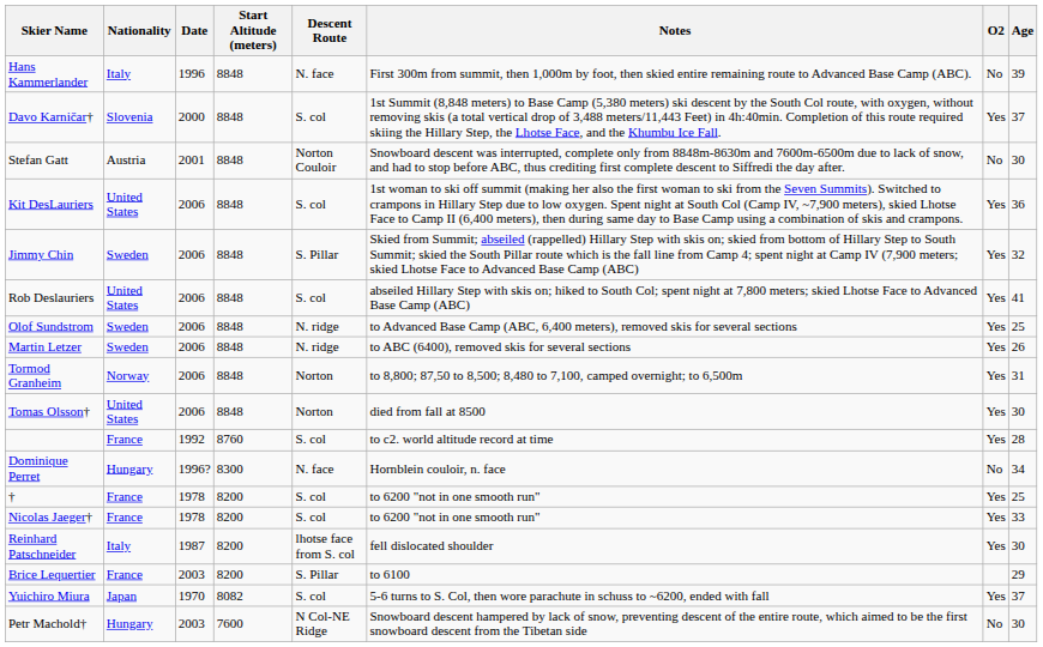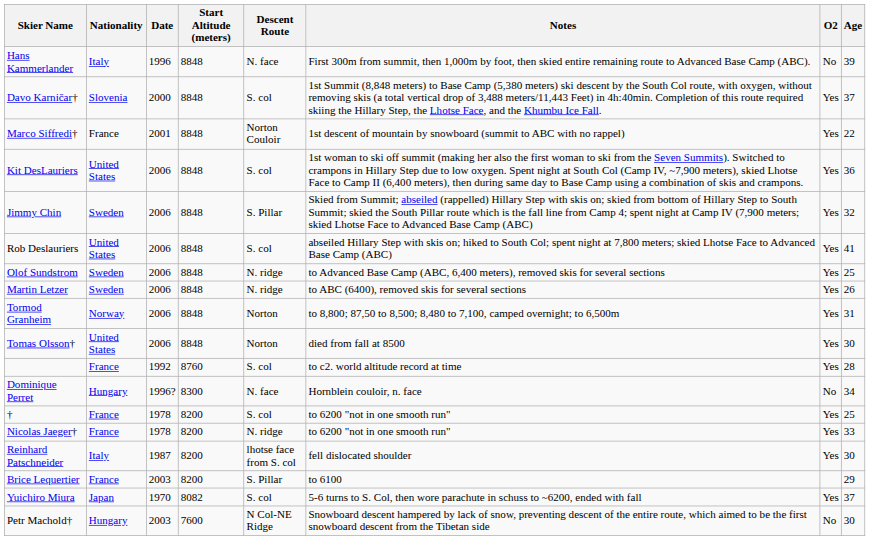 <table class="wikitable sortable">
 <tr>
 <th scope="col">Skier Name</th>
 <th scope="col">Nationality</th>
 <th scope="col">Date</th>
 <th scope="col">Start Altitude (meters)</th>
 <th scope="col">Descent Route</th>
 <th scope="col">Notes</th>
 <th scope="col">O2</th>
 <th scope="col">Age</th>
 </tr>
 <tr>
 <td><a href='#'>Hans Kammerlander</a></td>
 <td><a href='#'>Italy</a></td>
 <td>1996</td>
 <td>8848</td>
 <td>N. face</td>
 <td>First 300m from summit, then 1,000m by foot, then skied entire remaining route to Advanced Base Camp (ABC).</td>
 <td>No</td>
 <td>39</td>
 </tr>
 <tr>
 <td><a href='#'>Davo Karničar</a>†</td>
 <td><a href='#'>Slovenia</a></td>
 <td>2000</td>
 <td>8848</td>
 <td>S. col</td>
 <td>1st Summit (8,848 meters) to Base Camp (5,380 meters) ski descent by the South Col route, with oxygen, without removing skis (a total vertical drop of 3,488 meters/11,443 Feet) in 4h:40min. Completion of this route required skiing the Hillary Step, the <a href='#'>Lhotse Face</a>, and the <a href='#'>Khumbu Ice Fall</a>.</td>
 <td>Yes</td>
 <td>37</td>
 </tr>
 <tr>
-<td>Stefan Gatt</td>
-<td>Austria</td>
+<td><a href='#'>Marco Siffredi</a>†</td>
+<td>France</td>
 <td>2001</td>
 <td>8848</td>
 <td>Norton Couloir</td>
-<td>Snowboard descent was interrupted, complete only from 8848m-8630m and 7600m-6500m due to lack of snow, and had to stop before ABC, thus crediting first complete descent to Siffredi the day after.</td>
-<td>No</td>
-<td>30</td>
+<td>1st descent of mountain by snowboard (summit to ABC with no rappel)</td>
+<td>Yes</td>
+<td>22</td>
 </tr>
 <tr>
 <td><a href='#'>Kit DesLauriers</a></td>
 <td><a href='#'>United States</a></td>
 <td>2006</td>
 <td>8848</td>
 <td>S. col</td>
 <td>1st woman to ski off summit (making her also the first woman to ski from the <a href='#'>Seven Summits</a>). Switched to crampons in Hillary Step due to low oxygen. Spent night at South Col (Camp IV, ~7,900 meters), skied Lhotse Face to Camp II (6,400 meters), then during same day to Base Camp using a combination of skis and crampons.</td>
 <td>Yes</td>
 <td>36</td>
 </tr>
 <tr>
 <td><a href='#'>Jimmy Chin</a></td>
 <td><a href='#'>Sweden</a></td>
 <td>2006</td>
 <td>8848</td>
 <td>S. Pillar</td>
 <td>Skied from Summit; <a href='#'>abseiled</a> (rappelled) Hillary Step with skis on; skied from bottom of Hillary Step to South Summit; skied the South Pillar route which is the fall line from Camp 4; spent night at Camp IV (7,900 meters; skied Lhotse Face to Advanced Base Camp (ABC) </td>
 <td>Yes</td>
 <td>32</td>
 </tr>
 <tr>
 <td>Rob Deslauriers</td>
 <td><a href='#'>United States</a></td>
 <td>2006</td>
 <td>8848</td>
 <td>S. col</td>
 <td>abseiled Hillary Step with skis on; hiked to South Col; spent night at 7,800 meters; skied Lhotse Face to Advanced Base Camp (ABC)</td>
 <td>Yes</td>
 <td>41</td>
 </tr>
 <tr>
 <td><a href='#'>Olof Sundstrom</a></td>
 <td><a href='#'>Sweden</a></td>
 <td>2006</td>
 <td>8848</td>
 <td>N. ridge</td>
 <td>to Advanced Base Camp (ABC, 6,400 meters), removed skis for several sections</td>
 <td>Yes</td>
 <td>25</td>
 </tr>
 <tr>
 <td><a href='#'>Martin Letzer</a></td>
 <td><a href='#'>Sweden</a></td>
 <td>2006</td>
 <td>8848</td>
 <td>N. ridge</td>
 <td>to ABC (6400), removed skis for several sections</td>
 <td>Yes</td>
 <td>26</td>
 </tr>
 <tr>
 <td><a href='#'>Tormod Granheim</a></td>
 <td><a href='#'>Norway</a></td>
 <td>2006</td>
 <td>8848</td>
 <td>Norton</td>
 <td>to 8,800; 87,50 to 8,500; 8,480 to 7,100, camped overnight; to 6,500m</td>
 <td>Yes</td>
 <td>31</td>
 </tr>
 <tr>
 <td><a href='#'>Tomas Olsson</a>†</td>
 <td><a href='#'>United States</a></td>
 <td>2006</td>
 <td>8848</td>
 <td>Norton</td>
 <td>died from fall at 8500</td>
 <td>Yes</td>
 <td>30</td>
 </tr>
 <tr>
 <td></td>
 <td><a href='#'>France</a></td>
 <td>1992</td>
 <td>8760</td>
 <td>S. col</td>
 <td>to c2. world altitude record at time</td>
 <td>Yes</td>
 <td>28</td>
 </tr>
 <tr>
 <td><a href='#'>Dominique Perret</a></td>
 <td><a href='#'>Hungary</a></td>
 <td>1996?</td>
 <td>8300</td>
 <td>N. face</td>
 <td>Hornblein couloir, n. face</td>
 <td>No</td>
 <td>34</td>
 </tr>
 <tr>
 <td>†</td>
 <td><a href='#'>France</a></td>
 <td>1978</td>
 <td>8200</td>
 <td>S. col</td>
 <td>to 6200 "not in one smooth run"</td>
 <td>Yes</td>
 <td>25</td>
 </tr>
 <tr>
 <td><a href='#'>Nicolas Jaeger</a>†</td>
 <td><a href='#'>France</a></td>
 <td>1978</td>
 <td>8200</td>
-<td>S. col</td>
+<td>N. ridge</td>
 <td>to 6200 "not in one smooth run"</td>
 <td>Yes</td>
 <td>33</td>
 </tr>
 <tr>
 <td><a href='#'>Reinhard Patschneider</a></td>
 <td><a href='#'>Italy</a></td>
 <td>1987</td>
 <td>8200</td>
 <td>lhotse face from S. col</td>
 <td>fell dislocated shoulder</td>
 <td>Yes</td>
 <td>30</td>
 </tr>
 <tr>
 <td><a href='#'>Brice Lequertier</a></td>
 <td><a href='#'>France</a></td>
 <td>2003</td>
 <td>8200</td>
 <td>S. Pillar</td>
 <td>to 6100</td>
 <td></td>
 <td>29</td>
 </tr>
 <tr>
 <td><a href='#'>Yuichiro Miura</a></td>
 <td><a href='#'>Japan</a></td>
 <td>1970</td>
 <td>8082</td>
 <td>S. col</td>
 <td>5-6 turns to S. Col, then wore parachute in schuss to ~6200, ended with fall</td>
 <td>Yes</td>
 <td>37</td>
 </tr>
 <tr>
 <td>Petr Machold†</td>
 <td><a href='#'>Hungary</a></td>
 <td>2003</td>
 <td>7600</td>
 <td>N Col-NE Ridge</td>
 <td>Snowboard descent hampered by lack of snow, preventing descent of the entire route, which aimed to be the first snowboard descent from the Tibetan side</td>
 <td>No</td>
 <td>30</td>
 </tr>
 </table>
